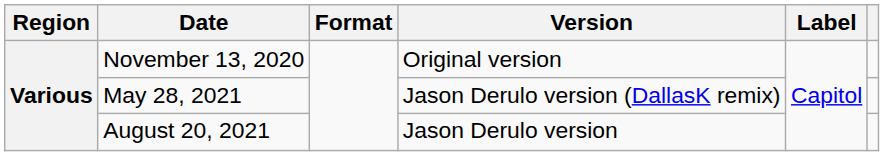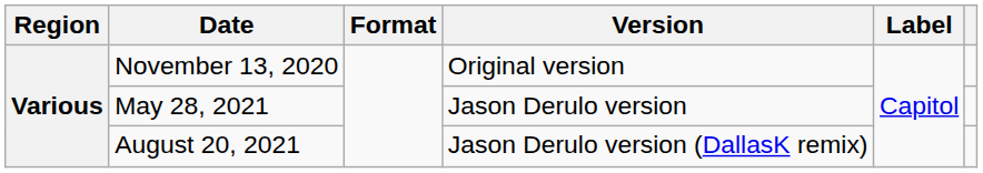 <table class="wikitable plainrowheaders">
 <tr>
 <th scope="col">Region</th>
 <th scope="col">Date</th>
 <th scope="col">Format</th>
 <th scope="col">Version</th>
 <th scope="col">Label</th>
 <th scope="col"></th>
 </tr>
 <tr>
 <th scope="row" rowspan="3">Various</th>
 <td>November 13, 2020</td>
 <td rowspan="3"></td>
 <td>Original version</td>
 <td rowspan="3"><a href='#'>Capitol</a></td>
 <td align="center"></td>
 </tr>
 <tr>
 <td>May 28, 2021</td>
-<td>Jason Derulo version (<a href='#'>DallasK</a> remix)</td>
+<td>Jason Derulo version</td>
 <td align="center"></td>
 </tr>
 <tr>
 <td>August 20, 2021</td>
-<td>Jason Derulo version</td>
+<td>Jason Derulo version (<a href='#'>DallasK</a> remix)</td>
 <td align="center"></td>
 </tr>
 </table>
